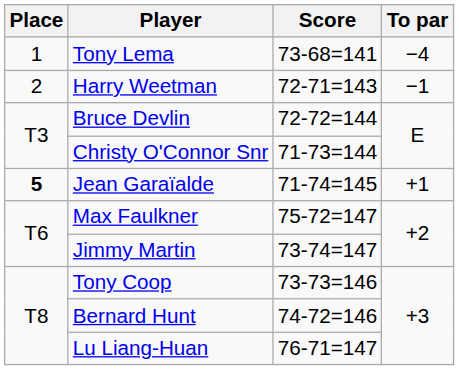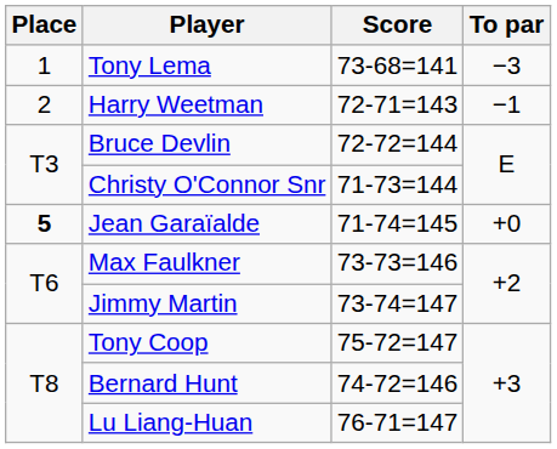 <table class="wikitable">
 <tr>
 <th>Place</th>
 <th>Player</th>
 <th>Score</th>
 <th>To par</th>
 </tr>
 <tr>
 <td align=center>1</td>
 <td> <a href='#'>Tony Lema</a></td>
 <td align=center>73-68=141</td>
-<td align=center>−4</td>
+<td align=center>−3</td>
 </tr>
 <tr>
 <td align=center>2</td>
 <td> <a href='#'>Harry Weetman</a></td>
 <td align=center>72-71=143</td>
 <td align=center>−1</td>
 </tr>
 <tr>
 <td rowspan="2" align=center>T3</td>
 <td> <a href='#'>Bruce Devlin</a></td>
 <td align=center>72-72=144</td>
 <td rowspan="2" align=center>E</td>
 </tr>
 <tr>
 <td> <a href='#'>Christy O'Connor Snr</a></td>
 <td align=center>71-73=144</td>
 </tr>
 <tr>
 <td align=center><strong>5</strong></td>
 <td> <a href='#'>Jean Garaïalde</a></td>
 <td align=center>71-74=145</td>
-<td align=center>+1</td>
+<td align=center>+0</td>
 </tr>
 <tr>
 <td rowspan="2" align=center>T6</td>
 <td> <a href='#'>Max Faulkner</a></td>
-<td align=center>75-72=147</td>
+<td align=center>73-73=146</td>
 <td rowspan="2" align=center>+2</td>
 </tr>
 <tr>
 <td> <a href='#'>Jimmy Martin</a></td>
 <td align=center>73-74=147</td>
 </tr>
 <tr>
 <td rowspan="3" align=center>T8</td>
 <td> <a href='#'>Tony Coop</a></td>
-<td align=center>73-73=146</td>
+<td align=center>75-72=147</td>
 <td rowspan="3" align=center>+3</td>
 </tr>
 <tr>
 <td> <a href='#'>Bernard Hunt</a></td>
 <td align=center>74-72=146</td>
 </tr>
 <tr>
 <td> <a href='#'>Lu Liang-Huan</a></td>
 <td align=center>76-71=147</td>
 </tr>
 </table>
